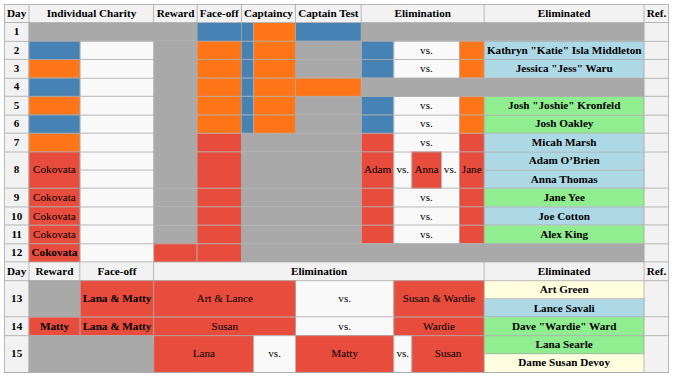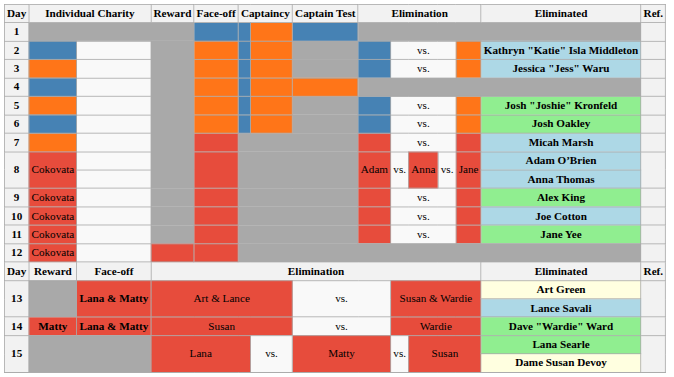 <table class="wikitable" border="2" style="text-align:center; font-size: 85%">
 <tr>
 <th scope="col">Day</th>
 <th scope="col" colspan="2">Individual Charity</th>
 <th scope="col">Reward</th>
 <th scope="col">Face-off</th>
 <th scope="col" colspan="2">Captaincy</th>
 <th scope="col">Captain Test</th>
 <th scope="col" colspan="5">Elimination</th>
 <th scope="col">Eliminated</th>
 <th scope="col">Ref.</th>
 </tr>
 <tr>
 <th>1</th>
 <td colspan="3" style="background:darkgrey;"></td>
 <td style="background:#4682B4"><strong></strong></td>
 <td style="background:#4682B4"></td>
 <td style="background:#FF7518"></td>
 <td style="background:#4682B4"><strong></strong></td>
 <td colspan="6" style="background:darkgrey;"></td>
 <th></th>
 </tr>
 <tr>
 <th>2</th>
 <td style="background:#4682B4"></td>
 <td><strong></strong></td>
 <td rowspan="8"colspan="1" style="background:darkgrey;"></td>
 <td style="background:#FF7518"><strong></strong></td>
 <td style="background:#4682B4"></td>
 <td style="background:#FF7518"></td>
 <td rowspan="1"colspan="1" style="background:darkgrey;"></td>
 <td style="background:#4682B4"><s></s><br></td>
 <td colspan="3">vs.</td>
 <td style="background:#FF7518"></td>
 <td style="background:lightblue"><strong>Kathryn "Katie" Isla Middleton</strong></td>
 <th></th>
 </tr>
 <tr>
 <th>3</th>
 <td style="background:#FF7518"></td>
 <td><strong></strong></td>
 <td style="background:#FF7518"><strong></strong></td>
 <td style="background:#4682B4"></td>
 <td style="background:#FF7518"></td>
 <td colspan="1" style="background:darkgrey;"></td>
 <td style="background:#4682B4"></td>
 <td colspan="3">vs.</td>
 <td style="background:#FF7518"></td>
 <td style="background:lightblue"><strong>Jessica "Jess" Waru</strong></td>
 <th></th>
 </tr>
 <tr>
 <th>4</th>
 <td style="background:#4682B4"></td>
 <td><strong></strong></td>
 <td style="background:#FF7518"><strong></strong></td>
 <td style="background:#4682B4"></td>
 <td style="background:#FF7518"></td>
 <td style="background:#FF7518"><strong></strong></td>
 <td colspan="6" style="background:darkgrey;"></td>
 <th></th>
 </tr>
 <tr>
 <th>5</th>
 <td style="background:#FF7518"></td>
 <td><strong></strong></td>
 <td style="background:#FF7518"><strong></strong></td>
 <td style="background:#4682B4"></td>
 <td style="background:#FF7518"></td>
 <td colspan="1" style="background:darkgrey;"></td>
 <td style="background:#4682B4"></td>
 <td colspan="3">vs.</td>
 <td style="background:#FF7518"></td>
 <td style="background:lightgreen"><strong>Josh "Joshie" Kronfeld</strong></td>
 <th></th>
 </tr>
 <tr>
 <th>6</th>
 <td style="background:#4682B4"></td>
 <td><strong></strong></td>
 <td style="background:#FF7518"><strong></strong></td>
 <td style="background:#4682B4"></td>
 <td style="background:#FF7518"></td>
 <td colspan="1" style="background:darkgrey;"></td>
 <td style="background:#4682B4"></td>
 <td colspan="3">vs.</td>
 <td style="background:#FF7518"></td>
 <td style="background:lightgreen"><strong>Josh Oakley</strong></td>
 <th></th>
 </tr>
 <tr>
 <th>7</th>
 <td style="background:#FF7518"></td>
 <td><strong></strong></td>
 <td style="background:#E74C3C"><strong></strong></td>
 <td colspan="3" style="background:darkgrey;"></td>
 <td style="background:#E74C3C"></td>
 <td colspan="3">vs.</td>
 <td style="background:#E74C3C"></td>
 <td style="background:lightblue"><strong>Micah Marsh</strong></td>
 <th></th>
 </tr>
 <tr>
 <th rowspan="2" scope="row">8</th>
 <td rowspan="2" scope="row" style="background:#E74C3C;">Cokovata</td>
 <td><strong></strong></td>
 <td rowspan="2" scope="row" style="background:#E74C3C"><strong></strong></td>
 <td rowspan="2" scope="row" scope="col" colspan="3" style="background:darkgrey;"></td>
 <td rowspan="2" scope="row" scope="col" style="background:#E74C3C">Adam</td>
 <td rowspan="2" scope="row" scope="col">vs.</td>
 <td rowspan="2" scope="row" scope="col" style="background:#E74C3C">Anna</td>
 <td rowspan="2" scope="row" scope="col">vs.</td>
 <td rowspan="2" scope="row" scope="col" style="background:#E74C3C">Jane</td>
 <td style="background:lightblue"><strong>Adam O’Brien</strong></td>
 <th rowspan="2" scope="row"></th>
 </tr>
 <tr>
 <td><strong></strong></td>
 <td style="background:lightblue"><strong>Anna Thomas</strong></td>
 </tr>
 <tr>
 <th>9</th>
 <td style="background:#E74C3C;">Cokovata</td>
 <td><strong></strong></td>
 <td colspan="1" style="background:darkgrey;"></td>
 <td style="background:#E74C3C"><strong></strong></td>
 <td colspan="3" style="background:darkgrey;"></td>
 <td style="background:#E74C3C"></td>
 <td colspan="3">vs.</td>
 <td style="background:#E74C3C"></td>
-<td style="background:lightgreen"><strong>Jane Yee</strong></td>
+<td style="background:lightgreen"><strong>Alex King</strong></td>
 <th></th>
 </tr>
 <tr>
 <th>10</th>
 <td style="background:#E74C3C;">Cokovata</td>
 <td><strong></strong><br><strong></strong></td>
 <td colspan="1" style="background:darkgrey;"></td>
 <td style="background:#E74C3C"><strong></strong></td>
 <td colspan="3" style="background:darkgrey;"></td>
 <td style="background:#E74C3C"></td>
 <td colspan="3">vs.</td>
 <td style="background:#E74C3C"></td>
 <td style="background:lightblue"><strong>Joe Cotton</strong></td>
 <th></th>
 </tr>
 <tr>
 <th>11</th>
 <td style="background:#E74C3C;">Cokovata</td>
 <td><strong></strong></td>
 <td colspan="1" style="background:darkgrey;"></td>
 <td style="background:#E74C3C"><strong></strong></td>
 <td colspan="3" style="background:darkgrey;"></td>
 <td style="background:#E74C3C"></td>
 <td colspan="3">vs.</td>
 <td style="background:#E74C3C"></td>
-<td style="background:lightgreen"><strong>Alex King</strong></td>
+<td style="background:lightgreen"><strong>Jane Yee</strong></td>
 <th></th>
 </tr>
 <tr>
 <th>12</th>
-<td style="background:#E74C3C;"><strong>Cokovata</strong></td>
+<td style="background:#E74C3C;">Cokovata</td>
 <td><strong></strong></td>
 <td style="background:#E74C3C"><s><strong></strong></s><br><strong></strong></td>
 <td style="background:#E74C3C"><strong></strong></td>
 <td colspan="9" style="background:darkgrey;"></td>
 <th></th>
 </tr>
 <tr>
 <th scope="col">Day</th>
 <th scope="col">Reward</th>
 <th scope="col">Face-off</th>
 <th scope="col" colspan="10">Elimination</th>
 <th scope="col">Eliminated</th>
 <th scope="col">Ref.</th>
 </tr>
 <tr>
 <th rowspan="2" scope="row">13</th>
 <td rowspan="2" scope="row" scope="col" style="background:darkgrey"></td>
 <td rowspan="2" scope="row" scope="col" style="background:#E74C3C"><strong>Lana & Matty</strong></td>
 <td rowspan="2" scope="row" scope="col" colspan="4" style="background:#E74C3C">Art & Lance</td>
 <td rowspan="2" scope="row" scope="col" colspan="2">vs.</td>
 <td rowspan="2" scope="row" scope="col" colspan="4" style="background:#E74C3C">Susan & Wardie</td>
 <td style="background:lightyellow"><strong>Art Green</strong></td>
 <th rowspan="2" scope="row"></th>
 </tr>
 <tr>
 <td style="background:lightblue"><strong>Lance Savali</strong></td>
 </tr>
 <tr>
 <th>14</th>
 <td scope="col" style="background:#E74C3C"><strong>Matty</strong></td>
 <td scope="col" style="background:#E74C3C"><strong>Lana & Matty</strong></td>
 <td scope="col" colspan="4" style="background:#E74C3C">Susan</td>
 <td scope="col" colspan="2">vs.</td>
 <td scope="col" colspan="4" style="background:#E74C3C">Wardie</td>
 <td style="background:lightgreen"><strong>Dave "Wardie" Ward</strong></td>
 <th></th>
 </tr>
 <tr>
 <th rowspan="2" scope="row">15</th>
 <td rowspan="2" scope="row" scope="col" colspan="2" style="background:darkgrey"></td>
 <td rowspan="2" scope="row" scope="col" colspan="3" style="background:#E74C3C">Lana</td>
 <td rowspan="2" scope="row">vs.</td>
 <td rowspan="2" scope="row" scope="col" colspan="2" style="background:#E74C3C">Matty</td>
 <td rowspan="2" scope="row">vs.</td>
 <td rowspan="2" scope="row" scope="col" colspan="3" style="background:#E74C3C">Susan</td>
 <td style="background:lightgreen"><strong>Lana Searle</strong></td>
 <th rowspan="2" scope="row"></th>
 </tr>
 <tr>
 <td style="background:lightyellow"><strong>Dame Susan Devoy</strong></td>
 </tr>
 <tr>
 </tr>
 </table>
